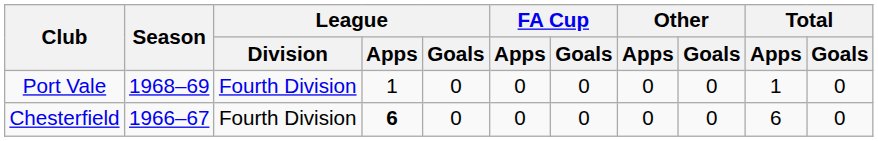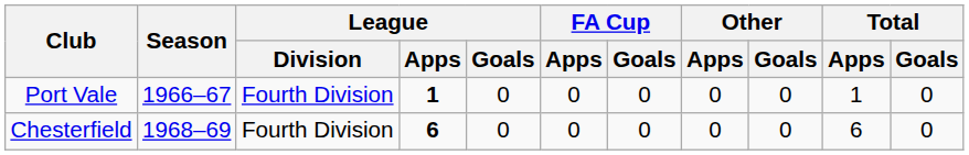 <table class="wikitable" style="text-align:center">
 <tr>
 <th rowspan="2">Club</th>
 <th rowspan="2">Season</th>
 <th colspan="3">League</th>
 <th colspan="2"><a href='#'>FA Cup</a></th>
 <th colspan="2">Other</th>
 <th colspan="2">Total</th>
 </tr>
 <tr>
 <th>Division</th>
 <th>Apps</th>
 <th>Goals</th>
 <th>Apps</th>
 <th>Goals</th>
 <th>Apps</th>
 <th>Goals</th>
 <th>Apps</th>
 <th>Goals</th>
 </tr>
 <tr>
 <td><a href='#'>Port Vale</a></td>
-<td><a href='#'>1968–69</a></td>
+<td><a href='#'>1966–67</a></td>
 <td><a href='#'>Fourth Division</a></td>
-<td>1</td>
+<td><strong>1</strong></td>
 <td>0</td>
 <td>0</td>
 <td>0</td>
 <td>0</td>
 <td>0</td>
 <td>1</td>
 <td>0</td>
 </tr>
 <tr>
 <td><a href='#'>Chesterfield</a></td>
-<td><a href='#'>1966–67</a></td>
+<td><a href='#'>1968–69</a></td>
 <td>Fourth Division</td>
 <td><strong>6</strong></td>
 <td>0</td>
 <td>0</td>
 <td>0</td>
 <td>0</td>
 <td>0</td>
 <td>6</td>
 <td>0</td>
 </tr>
 </table>
